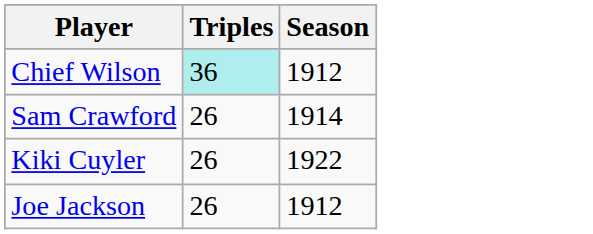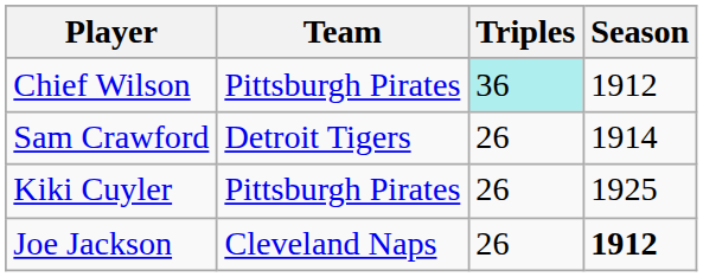 <table class="wikitable">
 <tr>
 <th>Player</th>
+<th>Team</th>
 <th>Triples</th>
 <th>Season</th>
 </tr>
 <tr>
 <td><a href='#'>Chief Wilson</a></td>
+<td><a href='#'>Pittsburgh Pirates</a></td>
 <td style="background: paleturquoise;">36</td>
 <td>1912</td>
 </tr>
 <tr>
 <td><a href='#'>Sam Crawford</a></td>
+<td><a href='#'>Detroit Tigers</a></td>
 <td>26</td>
 <td>1914</td>
 </tr>
 <tr>
 <td><a href='#'>Kiki Cuyler</a></td>
+<td><a href='#'>Pittsburgh Pirates</a></td>
 <td>26</td>
-<td>1922</td>
+<td>1925</td>
 </tr>
 <tr>
 <td><a href='#'>Joe Jackson</a></td>
+<td><a href='#'>Cleveland Naps</a></td>
 <td>26</td>
-<td>1912</td>
+<td><strong>1912</strong></td>
 </tr>
 </table>
